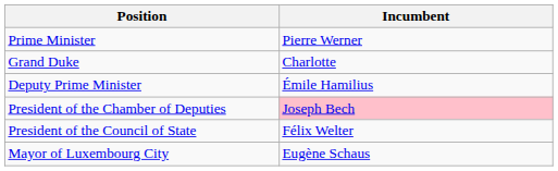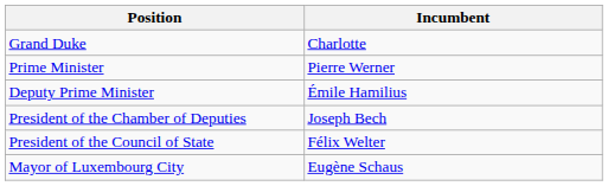 <table class="wikitable">
 <tr>
 <th width="300">Position</th>
 <th width="300">Incumbent</th>
 </tr>
 <tr>
+<td><a href='#'>Grand Duke</a></td>
+<td><a href='#'>Charlotte</a></td>
+</tr>
+<tr>
 <td><a href='#'>Prime Minister</a></td>
 <td><a href='#'>Pierre Werner</a></td>
-</tr>
-<tr>
-<td><a href='#'>Grand Duke</a></td>
-<td><a href='#'>Charlotte</a></td>
 </tr>
 <tr>
 <td><a href='#'>Deputy Prime Minister</a></td>
 <td><a href='#'>Émile Hamilius</a></td>
 </tr>
 <tr>
 <td><a href='#'>President of the Chamber of Deputies</a></td>
-<td style="background: pink;"><a href='#'>Joseph Bech</a></td>
+<td><a href='#'>Joseph Bech</a></td>
 </tr>
 <tr>
 <td><a href='#'>President of the Council of State</a></td>
 <td><a href='#'>Félix Welter</a></td>
 </tr>
 <tr>
 <td><a href='#'>Mayor of Luxembourg City</a></td>
 <td><a href='#'>Eugène Schaus</a></td>
 </tr>
 </table>
